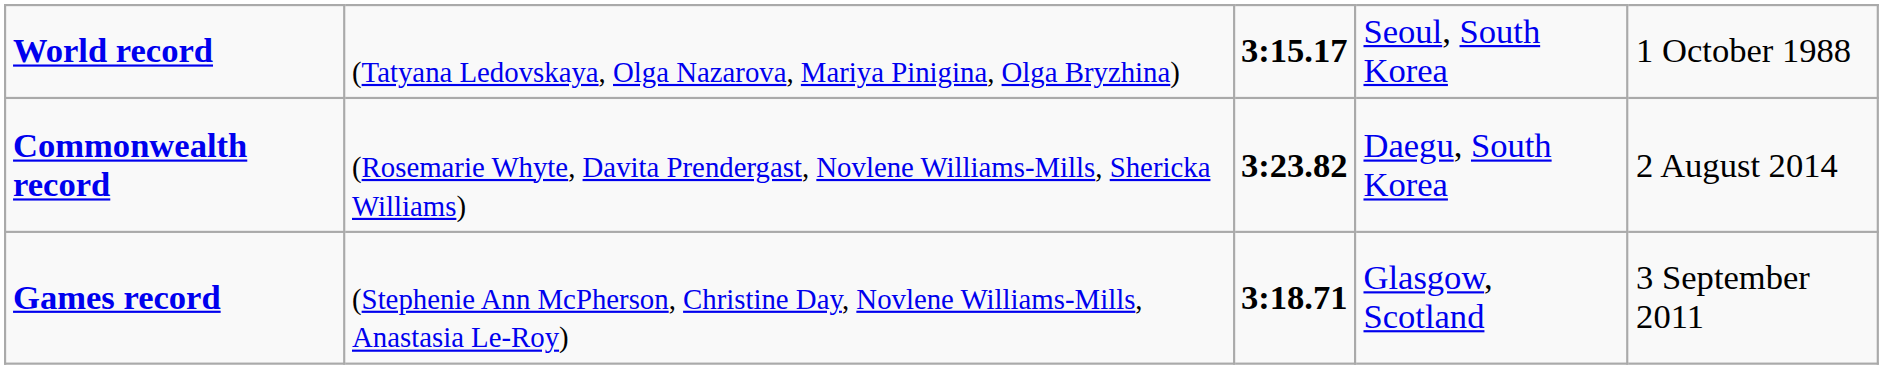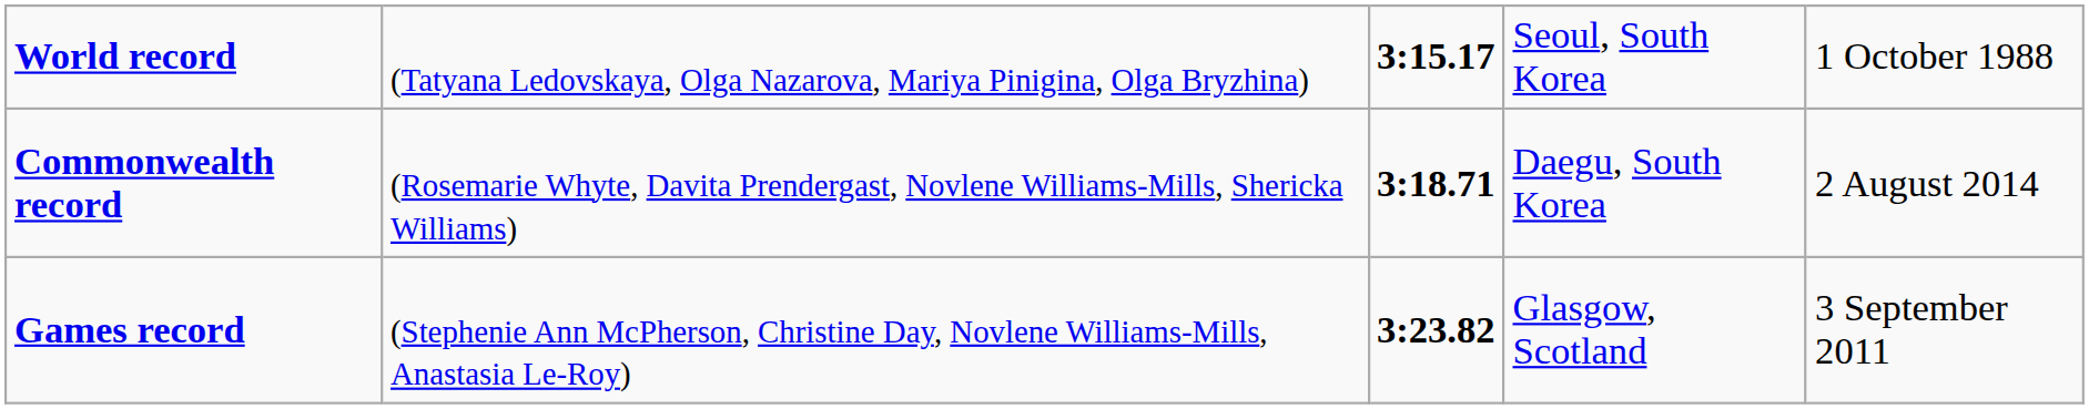 <table class="wikitable">
 <tr>
 <td><a href='#'><strong>World record</strong></a></td>
 <td><br><small>(<a href='#'>Tatyana Ledovskaya</a>, <a href='#'>Olga Nazarova</a>, <a href='#'>Mariya Pinigina</a>, <a href='#'>Olga Bryzhina</a>)</small></td>
 <td><strong>3:15.17</strong></td>
 <td><a href='#'>Seoul</a>, <a href='#'>South Korea</a></td>
 <td>1 October 1988</td>
 </tr>
 <tr>
 <td><a href='#'><strong>Commonwealth record</strong></a></td>
 <td><br><small>(<a href='#'>Rosemarie Whyte</a>, <a href='#'>Davita Prendergast</a>, <a href='#'>Novlene Williams-Mills</a>, <a href='#'>Shericka Williams</a>)</small></td>
-<td><strong>3:23.82</strong></td>
+<td><strong>3:18.71 </strong></td>
 <td><a href='#'>Daegu</a>, <a href='#'>South Korea</a></td>
 <td>2 August 2014</td>
 </tr>
 <tr>
 <td><a href='#'><strong>Games record</strong></a></td>
 <td><br><small>(<a href='#'>Stephenie Ann McPherson</a>, <a href='#'>Christine Day</a>, <a href='#'>Novlene Williams-Mills</a>, <a href='#'>Anastasia Le-Roy</a>)</small></td>
-<td><strong>3:18.71 </strong></td>
+<td><strong>3:23.82</strong></td>
 <td><a href='#'>Glasgow</a>, <a href='#'>Scotland</a></td>
 <td>3 September 2011</td>
 </tr>
 </table>
